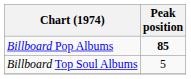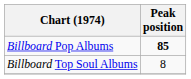 <table class="wikitable">
 <tr>
 <th>Chart (1974)</th>
 <th>Peak<br>position</th>
 </tr>
 <tr>
 <td><a href='#'><em>Billboard</em> Pop Albums</a></td>
 <td align=center><strong>85</strong></td>
 </tr>
 <tr>
 <td><em>Billboard</em> <a href='#'>Top Soul Albums</a></td>
-<td align=center>5</td>
+<td align=center>8</td>
 </tr>
 <tr>
 </tr>
 </table>
